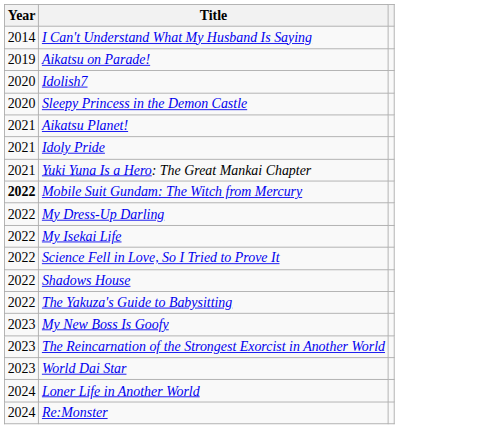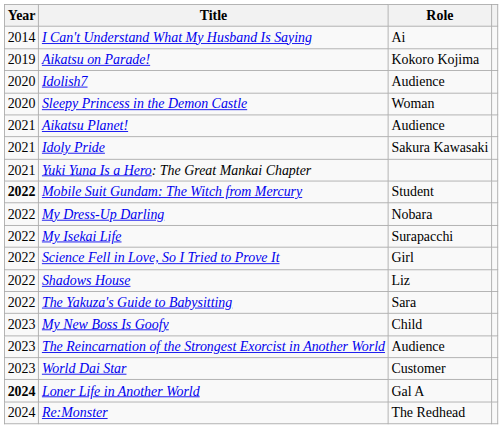 <table class="wikitable">
 <tr>
 <th>Year</th>
 <th>Title</th>
+<th>Role</th>
 <th class="unsortable"></th>
 </tr>
 <tr>
 <td>2014</td>
 <td><em><a href='#'>I Can't Understand What My Husband Is Saying</a></em></td>
+<td>Ai</td>
 <td></td>
 </tr>
 <tr>
 <td>2019</td>
 <td><em><a href='#'>Aikatsu on Parade!</a></em></td>
+<td>Kokoro Kojima</td>
 <td></td>
 </tr>
 <tr>
 <td>2020</td>
 <td><em><a href='#'>Idolish7</a></em></td>
+<td>Audience</td>
 <td></td>
 </tr>
 <tr>
 <td>2020</td>
 <td><em><a href='#'>Sleepy Princess in the Demon Castle</a></em></td>
+<td>Woman</td>
 <td></td>
 </tr>
 <tr>
 <td>2021</td>
 <td><em><a href='#'>Aikatsu Planet!</a></em></td>
+<td>Audience</td>
 <td></td>
 </tr>
 <tr>
 <td>2021</td>
 <td><em><a href='#'>Idoly Pride</a></em></td>
+<td>Sakura Kawasaki</td>
 <td></td>
 </tr>
 <tr>
 <td>2021</td>
 <td><em><a href='#'>Yuki Yuna Is a Hero</a>: The Great Mankai Chapter</em></td>
 <td></td>
+<td></td>
 </tr>
 <tr>
 <td><strong>2022</strong></td>
 <td><em><a href='#'>Mobile Suit Gundam: The Witch from Mercury</a></em></td>
+<td>Student</td>
 <td></td>
 </tr>
 <tr>
 <td>2022</td>
 <td><em><a href='#'>My Dress-Up Darling</a></em></td>
+<td>Nobara</td>
 <td></td>
 </tr>
 <tr>
 <td>2022</td>
 <td><em><a href='#'>My Isekai Life</a></em></td>
+<td>Surapacchi</td>
 <td></td>
 </tr>
 <tr>
 <td>2022</td>
 <td><em><a href='#'>Science Fell in Love, So I Tried to Prove It</a></em></td>
+<td>Girl</td>
 <td></td>
 </tr>
 <tr>
 <td>2022</td>
 <td><em><a href='#'>Shadows House</a></em></td>
+<td>Liz</td>
 <td></td>
 </tr>
 <tr>
 <td>2022</td>
 <td><em><a href='#'>The Yakuza's Guide to Babysitting</a></em></td>
+<td>Sara</td>
 <td></td>
 </tr>
 <tr>
 <td>2023</td>
 <td><em><a href='#'>My New Boss Is Goofy</a></em></td>
+<td>Child</td>
 <td></td>
 </tr>
 <tr>
 <td>2023</td>
 <td><em><a href='#'>The Reincarnation of the Strongest Exorcist in Another World</a></em></td>
+<td>Audience</td>
 <td></td>
 </tr>
 <tr>
 <td>2023</td>
 <td><em><a href='#'>World Dai Star</a></em></td>
+<td>Customer</td>
 <td></td>
 </tr>
 <tr>
-<td>2024</td>
+<td><strong>2024</strong></td>
 <td><em><a href='#'>Loner Life in Another World</a></em></td>
+<td>Gal A</td>
 <td></td>
 </tr>
 <tr>
 <td>2024</td>
 <td><em><a href='#'>Re:Monster</a></em></td>
+<td>The Redhead</td>
 <td></td>
 </tr>
 </table>
